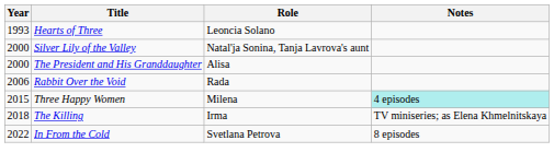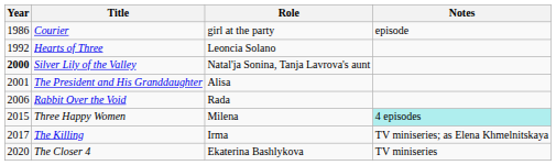 <table class="wikitable">
 <tr>
 <th>Year</th>
 <th>Title</th>
 <th>Role</th>
 <th>Notes</th>
 </tr>
 <tr>
-<td>1993</td>
+<td>1986</td>
+<td><em><a href='#'>Courier</a></em></td>
+<td>girl at the party</td>
+<td>episode</td>
+</tr>
+<tr>
+<td>1992</td>
 <td><em><a href='#'>Hearts of Three</a></em></td>
 <td>Leoncia Solano</td>
 <td></td>
 </tr>
 <tr>
-<td>2000</td>
+<td><strong>2000</strong></td>
 <td><em><a href='#'>Silver Lily of the Valley</a></em></td>
 <td>Natal'ja Sonina, Tanja Lavrova's aunt</td>
 <td></td>
 </tr>
 <tr>
-<td>2000</td>
+<td>2001</td>
 <td><em><a href='#'>The President and His Granddaughter</a></em></td>
 <td>Alisa</td>
 </tr>
 <tr>
 <td>2006</td>
 <td><em><a href='#'>Rabbit Over the Void</a></em></td>
 <td>Rada</td>
 <td></td>
 </tr>
 <tr>
 <td>2015</td>
 <td><em>Three Happy Women</em></td>
 <td>Milena</td>
 <td style="background: paleturquoise;">4 episodes</td>
 </tr>
 <tr>
-<td>2018</td>
+<td>2017</td>
 <td><em><a href='#'>The Killing</a></em></td>
 <td>Irma</td>
 <td>TV miniseries; as Elena Khmelnitskaya</td>
 </tr>
 <tr>
-<td>2022</td>
-<td><em><a href='#'>In From the Cold</a></em></td>
-<td>Svetlana Petrova</td>
-<td>8 episodes</td>
+<td>2020</td>
+<td><em>The Closer 4</em></td>
+<td>Ekaterina Bashlykova</td>
+<td>TV miniseries</td>
 </tr>
 </table>
